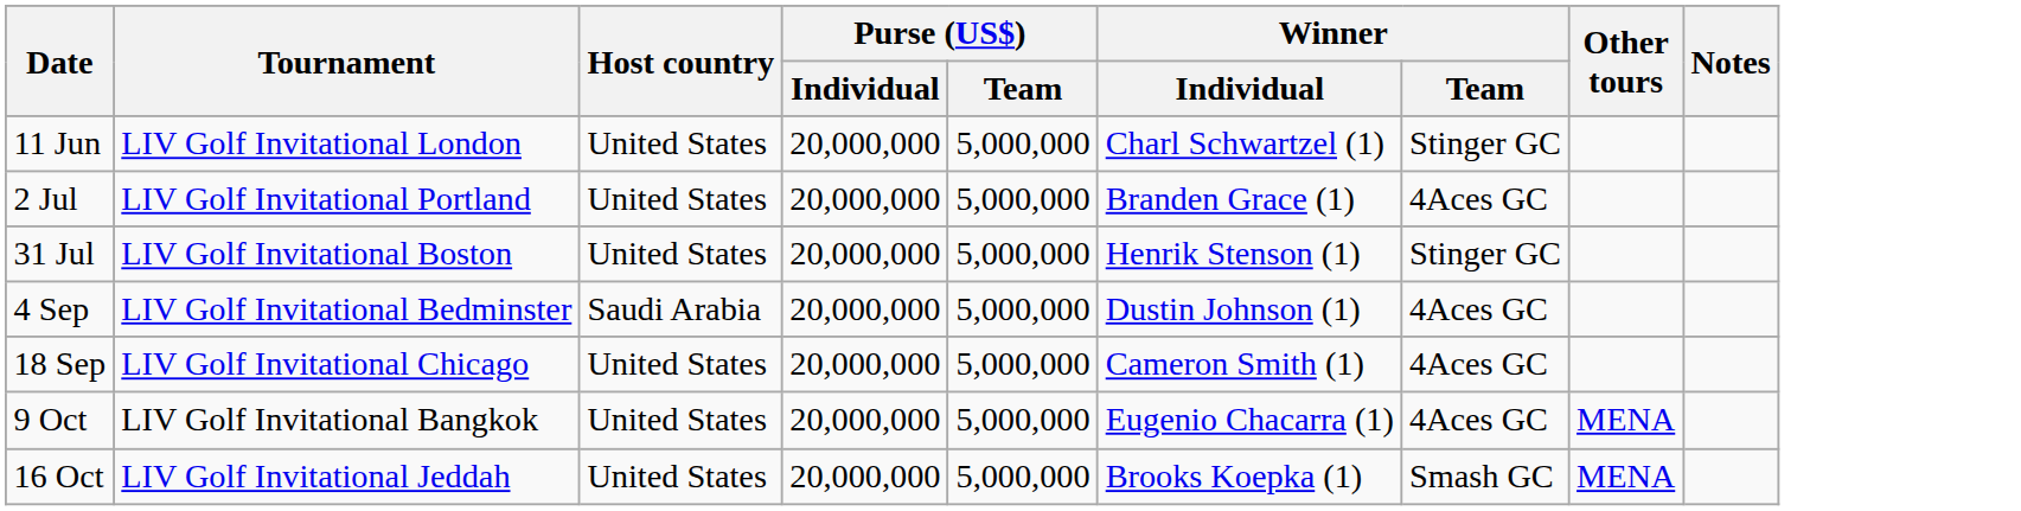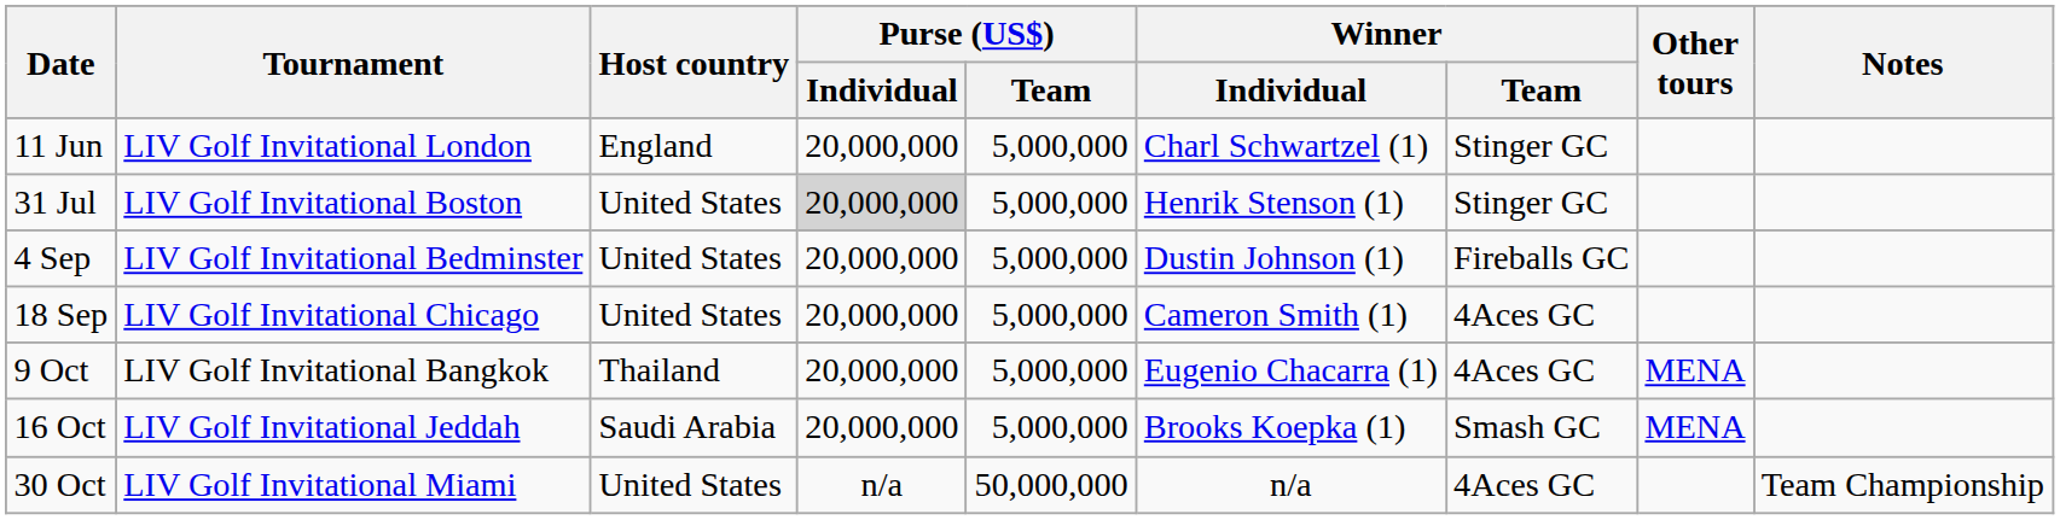 <table class="wikitable" style="font-size:95%;">
 <tr>
 <th rowspan=2>Date</th>
 <th rowspan=2>Tournament</th>
 <th rowspan=2>Host country</th>
 <th colspan=2>Purse (<a href='#'>US$</a>)</th>
 <th colspan=2>Winner</th>
 <th rowspan=2>Other<br>tours</th>
 <th rowspan=2>Notes</th>
 </tr>
 <tr>
 <th>Individual</th>
 <th>Team</th>
 <th>Individual</th>
 <th>Team</th>
 </tr>
 <tr>
 <td>11 Jun</td>
 <td><a href='#'>LIV Golf Invitational London</a></td>
-<td>United States</td>
+<td>England</td>
 <td align=right>20,000,000</td>
 <td align=right>5,000,000</td>
 <td> <a href='#'>Charl Schwartzel</a> (1)</td>
 <td>Stinger GC</td>
 <td></td>
 <td></td>
 </tr>
 <tr>
-<td>2 Jul</td>
-<td><a href='#'>LIV Golf Invitational Portland</a></td>
-<td>United States</td>
-<td align=right>20,000,000</td>
-<td align=right>5,000,000</td>
-<td> <a href='#'>Branden Grace</a> (1)</td>
-<td>4Aces GC</td>
-<td></td>
-<td></td>
-</tr>
-<tr>
 <td>31 Jul</td>
 <td><a href='#'>LIV Golf Invitational Boston</a></td>
 <td>United States</td>
-<td align=right>20,000,000</td>
+<td align=right style="background: lightgrey;">20,000,000</td>
 <td align=right>5,000,000</td>
 <td> <a href='#'>Henrik Stenson</a> (1)</td>
 <td>Stinger GC</td>
 <td></td>
 <td></td>
 </tr>
 <tr>
 <td>4 Sep</td>
 <td><a href='#'>LIV Golf Invitational Bedminster</a></td>
-<td>Saudi Arabia</td>
+<td>United States</td>
 <td align=right>20,000,000</td>
 <td align=right>5,000,000</td>
 <td> <a href='#'>Dustin Johnson</a> (1)</td>
-<td>4Aces GC</td>
+<td>Fireballs GC</td>
 <td></td>
 <td></td>
 </tr>
 <tr>
 <td>18 Sep</td>
 <td><a href='#'>LIV Golf Invitational Chicago</a></td>
 <td>United States</td>
 <td align=right>20,000,000</td>
 <td align=right>5,000,000</td>
 <td> <a href='#'>Cameron Smith</a> (1)</td>
 <td>4Aces GC</td>
 <td></td>
 <td></td>
 </tr>
 <tr>
 <td>9 Oct</td>
 <td>LIV Golf Invitational Bangkok</td>
-<td>United States</td>
+<td>Thailand</td>
 <td align=right>20,000,000</td>
 <td align=right>5,000,000</td>
 <td> <a href='#'>Eugenio Chacarra</a> (1)</td>
 <td>4Aces GC</td>
 <td><a href='#'>MENA</a></td>
 <td></td>
 </tr>
 <tr>
 <td>16 Oct</td>
 <td><a href='#'>LIV Golf Invitational Jeddah</a></td>
-<td>United States</td>
+<td>Saudi Arabia</td>
 <td align=right>20,000,000</td>
 <td align=right>5,000,000</td>
 <td> <a href='#'>Brooks Koepka</a> (1)</td>
 <td>Smash GC</td>
 <td><a href='#'>MENA</a></td>
 <td></td>
 </tr>
+<tr>
+<td>30 Oct</td>
+<td><a href='#'>LIV Golf Invitational Miami</a></td>
+<td>United States</td>
+<td align=center>n/a</td>
+<td align=right>50,000,000</td>
+<td align=center>n/a</td>
+<td>4Aces GC</td>
+<td></td>
+<td>Team Championship</td>
+</tr>
 </table>
